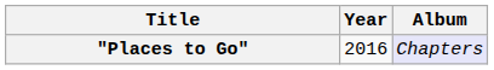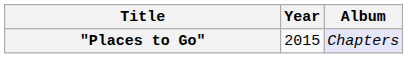 <table class="wikitable plainrowheaders" style="text-align:center;">
 <tr>
 <th scope="col" style="width:18em;">Title</th>
 <th scope="col">Year</th>
 <th scope="col">Album</th>
 </tr>
 <tr>
 <th scope="row">"Places to Go"</th>
-<td>2016</td>
+<td>2015</td>
 <td style="background: lavender;"><em>Chapters</em></td>
 </tr>
 </table>
